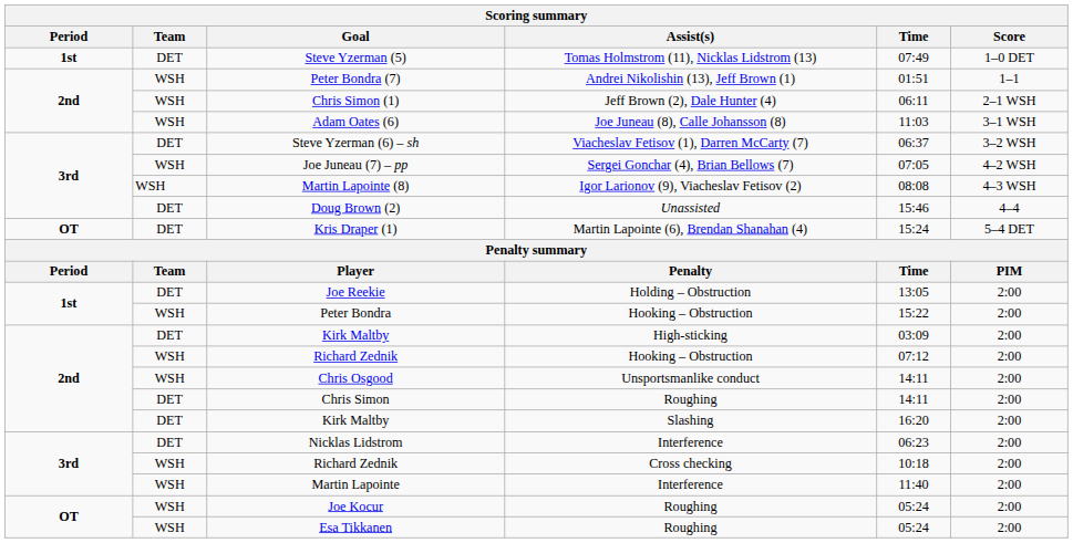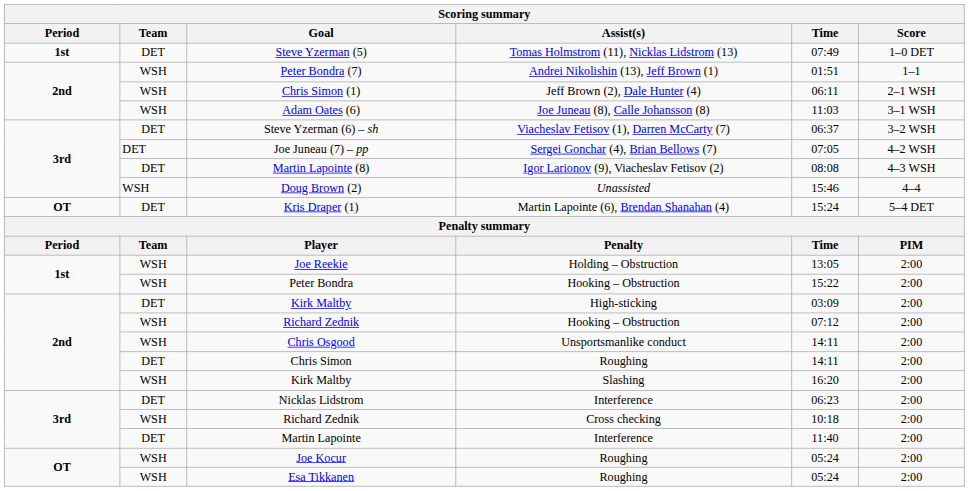 <table style="width:100%;" class="wikitable">
 <tr>
 <th colspan="6">Scoring summary</th>
 </tr>
 <tr>
 <th style="width:12%;">Period</th>
 <th style="width:7%;">Team</th>
 <th style="width:28%;">Goal</th>
 <th style="width:35%;">Assist(s)</th>
 <th style="width:7%;">Time</th>
 <th style="width:11%;">Score</th>
 </tr>
 <tr>
 <td style="text-align:center;" rowspan="1"><strong>1st</strong></td>
 <td style="text-align:center;">DET</td>
 <td style="text-align:center;"><a href='#'>Steve Yzerman</a> (5)</td>
 <td style="text-align:center;"><a href='#'>Tomas Holmstrom</a> (11), <a href='#'>Nicklas Lidstrom</a> (13)</td>
 <td style="text-align:center;">07:49</td>
 <td style="text-align:center;">1–0 DET</td>
 </tr>
 <tr>
 <td style="text-align:center;" rowspan="3"><strong>2nd</strong></td>
 <td style="text-align:center;">WSH</td>
 <td style="text-align:center;"><a href='#'>Peter Bondra</a> (7)</td>
 <td style="text-align:center;"><a href='#'>Andrei Nikolishin</a> (13), <a href='#'>Jeff Brown</a> (1)</td>
 <td style="text-align:center;">01:51</td>
 <td style="text-align:center;">1–1</td>
 </tr>
 <tr>
 <td style="text-align:center;">WSH</td>
 <td style="text-align:center;"><a href='#'>Chris Simon</a> (1)</td>
 <td style="text-align:center;">Jeff Brown (2), <a href='#'>Dale Hunter</a> (4)</td>
 <td style="text-align:center;">06:11</td>
 <td style="text-align:center;">2–1 WSH</td>
 </tr>
 <tr>
 <td style="text-align:center;">WSH</td>
 <td style="text-align:center;"><a href='#'>Adam Oates</a> (6)</td>
 <td style="text-align:center;"><a href='#'>Joe Juneau</a> (8), <a href='#'>Calle Johansson</a> (8)</td>
 <td style="text-align:center;">11:03</td>
 <td style="text-align:center;">3–1 WSH</td>
 </tr>
 <tr>
 <td style="text-align:center;" rowspan="4"><strong>3rd</strong></td>
 <td style="text-align:center;">DET</td>
 <td style="text-align:center;">Steve Yzerman (6) – <em>sh</em></td>
 <td style="text-align:center;"><a href='#'>Viacheslav Fetisov</a> (1), <a href='#'>Darren McCarty</a> (7)</td>
 <td style="text-align:center;">06:37</td>
 <td style="text-align:center;">3–2 WSH</td>
 </tr>
 <tr>
-<td style="text-align:center;">WSH</td>
+<td>DET</td>
 <td style="text-align:center;">Joe Juneau (7) – <em>pp</em></td>
 <td style="text-align:center;"><a href='#'>Sergei Gonchar</a> (4), <a href='#'>Brian Bellows</a> (7)</td>
 <td style="text-align:center;">07:05</td>
 <td style="text-align:center;">4–2 WSH</td>
 </tr>
 <tr>
-<td>WSH</td>
+<td style="text-align:center;">DET</td>
 <td style="text-align:center;"><a href='#'>Martin Lapointe</a> (8)</td>
 <td style="text-align:center;"><a href='#'>Igor Larionov</a> (9), Viacheslav Fetisov (2)</td>
 <td style="text-align:center;">08:08</td>
 <td style="text-align:center;">4–3 WSH</td>
 </tr>
 <tr>
-<td style="text-align:center;">DET</td>
+<td>WSH</td>
 <td style="text-align:center;"><a href='#'>Doug Brown</a> (2)</td>
 <td style="text-align:center;"><em>Unassisted</em></td>
 <td style="text-align:center;">15:46</td>
 <td style="text-align:center;">4–4</td>
 </tr>
 <tr>
 <td style="text-align:center;" rowspan="1"><strong>OT</strong></td>
 <td style="text-align:center;">DET</td>
 <td style="text-align:center;"><a href='#'>Kris Draper</a> (1)</td>
 <td style="text-align:center;">Martin Lapointe (6), <a href='#'>Brendan Shanahan</a> (4)</td>
 <td style="text-align:center;">15:24</td>
 <td style="text-align:center;">5–4 DET</td>
 </tr>
 <tr>
 <th colspan="6">Penalty summary</th>
 </tr>
 <tr>
 <th style="width:12%;">Period</th>
 <th style="width:7%;">Team</th>
 <th style="width:28%;">Player</th>
 <th style="width:35%;">Penalty</th>
 <th style="width:7%;">Time</th>
 <th style="width:11%;">PIM</th>
 </tr>
 <tr style="text-align:center;">
 <td rowspan="2"><strong>1st</strong></td>
-<td style="text-align:center;">DET</td>
+<td>WSH</td>
 <td><a href='#'>Joe Reekie</a></td>
 <td>Holding – Obstruction</td>
 <td>13:05</td>
 <td>2:00</td>
 </tr>
 <tr style="text-align:center;">
 <td>WSH</td>
 <td>Peter Bondra</td>
 <td>Hooking – Obstruction</td>
 <td>15:22</td>
 <td>2:00</td>
 </tr>
 <tr style="text-align:center;">
 <td rowspan="5"><strong>2nd</strong></td>
 <td>DET</td>
 <td><a href='#'>Kirk Maltby</a></td>
 <td>High-sticking</td>
 <td>03:09</td>
 <td>2:00</td>
 </tr>
 <tr style="text-align:center;">
 <td>WSH</td>
 <td><a href='#'>Richard Zednik</a></td>
 <td>Hooking – Obstruction</td>
 <td>07:12</td>
 <td>2:00</td>
 </tr>
 <tr style="text-align:center;">
 <td style="text-align:center;">WSH</td>
 <td><a href='#'>Chris Osgood</a></td>
 <td>Unsportsmanlike conduct</td>
 <td>14:11</td>
 <td>2:00</td>
 </tr>
 <tr style="text-align:center;">
 <td>DET</td>
 <td>Chris Simon</td>
 <td>Roughing</td>
 <td>14:11</td>
 <td>2:00</td>
 </tr>
 <tr style="text-align:center;">
-<td>DET</td>
+<td style="text-align:center;">WSH</td>
 <td>Kirk Maltby</td>
 <td>Slashing</td>
 <td>16:20</td>
 <td>2:00</td>
 </tr>
 <tr style="text-align:center;">
 <td rowspan="3"><strong>3rd</strong></td>
 <td>DET</td>
 <td>Nicklas Lidstrom</td>
 <td>Interference</td>
 <td>06:23</td>
 <td>2:00</td>
 </tr>
 <tr style="text-align:center;">
 <td>WSH</td>
 <td>Richard Zednik</td>
 <td>Cross checking</td>
 <td>10:18</td>
 <td>2:00</td>
 </tr>
 <tr style="text-align:center;">
-<td>WSH</td>
+<td>DET</td>
 <td>Martin Lapointe</td>
 <td>Interference</td>
 <td>11:40</td>
 <td>2:00</td>
 </tr>
 <tr style="text-align:center;">
 <td rowspan="2"><strong>OT</strong></td>
 <td>WSH</td>
 <td><a href='#'>Joe Kocur</a></td>
 <td>Roughing</td>
 <td>05:24</td>
 <td>2:00</td>
 </tr>
 <tr style="text-align:center;">
 <td>WSH</td>
 <td><a href='#'>Esa Tikkanen</a></td>
 <td>Roughing</td>
 <td>05:24</td>
 <td>2:00</td>
 </tr>
 </table>
